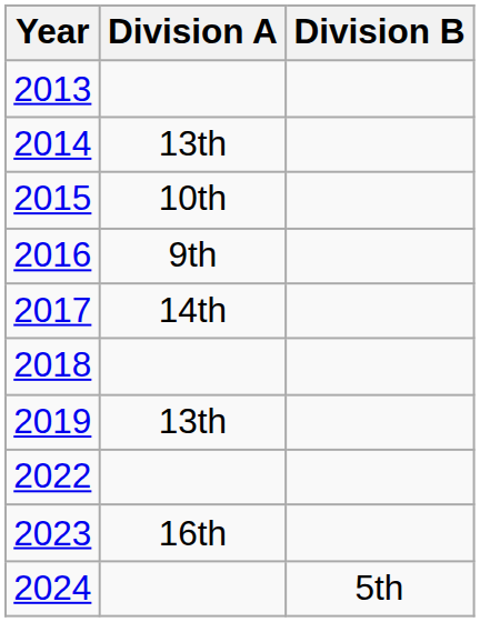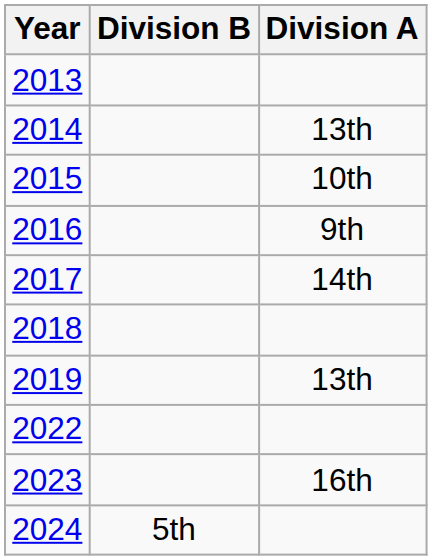 <table class="wikitable" style="text-align:center">
 <tr>
 <th>Year</th>
+<th>Division B</th>
 <th>Division A</th>
-<th>Division B</th>
 </tr>
 <tr>
 <td><a href='#'>2013</a></td>
 <td></td>
 <td></td>
 </tr>
 <tr>
 <td><a href='#'>2014</a></td>
+<td></td>
 <td>13th</td>
-<td></td>
 </tr>
 <tr>
 <td><a href='#'>2015</a></td>
+<td></td>
 <td>10th</td>
-<td></td>
 </tr>
 <tr>
 <td><a href='#'>2016</a></td>
+<td></td>
 <td>9th</td>
-<td></td>
 </tr>
 <tr>
 <td><a href='#'>2017</a></td>
+<td></td>
 <td>14th</td>
-<td></td>
 </tr>
 <tr>
 <td><a href='#'>2018</a></td>
 <td></td>
 <td></td>
 </tr>
 <tr>
 <td><a href='#'>2019</a></td>
+<td></td>
 <td>13th</td>
-<td></td>
 </tr>
 <tr>
 <td><a href='#'>2022</a></td>
 <td></td>
 <td></td>
 </tr>
 <tr>
 <td><a href='#'>2023</a></td>
+<td></td>
 <td>16th</td>
-<td></td>
 </tr>
 <tr>
 <td><a href='#'>2024</a></td>
+<td>5th</td>
 <td></td>
-<td>5th</td>
 </tr>
 </table>
